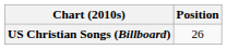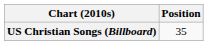 <table class="wikitable plainrowheaders" style="text-align:center">
 <tr>
 <th scope="col">Chart (2010s)</th>
 <th scope="col">Position</th>
 </tr>
 <tr>
 <th scope="row">US Christian Songs (<em>Billboard</em>)</th>
-<td>26</td>
+<td>35</td>
 </tr>
 </table>
